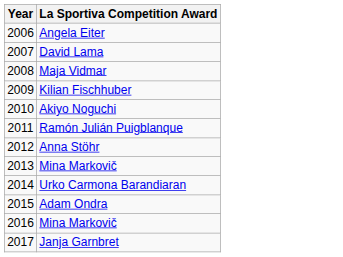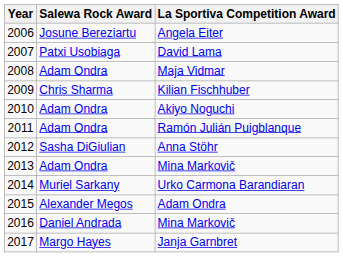 <table class="wikitable">
 <tr>
 <th>Year</th>
+<th>Salewa Rock Award</th>
 <th>La Sportiva Competition Award</th>
 </tr>
 <tr>
 <td align="center">2006</td>
+<td> <a href='#'>Josune Bereziartu</a></td>
 <td> <a href='#'>Angela Eiter</a></td>
 </tr>
 <tr>
 <td align="center">2007</td>
+<td> <a href='#'>Patxi Usobiaga</a></td>
 <td> <a href='#'>David Lama</a></td>
 </tr>
 <tr>
 <td align="center">2008</td>
+<td> <a href='#'>Adam Ondra</a></td>
 <td> <a href='#'>Maja Vidmar</a></td>
 </tr>
 <tr>
 <td align="center">2009</td>
+<td> <a href='#'>Chris Sharma</a></td>
 <td> <a href='#'>Kilian Fischhuber</a></td>
 </tr>
 <tr>
 <td align="center">2010</td>
+<td> <a href='#'>Adam Ondra</a></td>
 <td> <a href='#'>Akiyo Noguchi</a></td>
 </tr>
 <tr>
 <td align="center">2011</td>
+<td> <a href='#'>Adam Ondra</a></td>
 <td> <a href='#'>Ramón Julián Puigblanque</a></td>
 </tr>
 <tr>
 <td align="center">2012</td>
+<td> <a href='#'>Sasha DiGiulian</a></td>
 <td> <a href='#'>Anna Stöhr</a></td>
 </tr>
 <tr>
 <td align="center">2013</td>
+<td> <a href='#'>Adam Ondra</a></td>
 <td> <a href='#'>Mina Markovič</a></td>
 </tr>
 <tr>
 <td align="center">2014</td>
+<td> <a href='#'>Muriel Sarkany</a></td>
 <td> <a href='#'>Urko Carmona Barandiaran</a></td>
 </tr>
 <tr>
 <td align="center">2015</td>
+<td> <a href='#'>Alexander Megos</a></td>
 <td> <a href='#'>Adam Ondra</a></td>
 </tr>
 <tr>
 <td align="center">2016</td>
+<td> <a href='#'>Daniel Andrada</a></td>
 <td> <a href='#'>Mina Markovič</a></td>
 </tr>
 <tr>
 <td align="center">2017</td>
+<td> <a href='#'>Margo Hayes</a></td>
 <td> <a href='#'>Janja Garnbret</a></td>
 </tr>
 </table>
